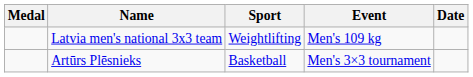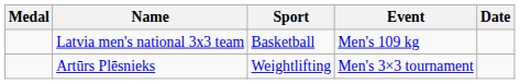 <table class="wikitable sortable" style=font-size:95%>
 <tr>
 <th>Medal</th>
 <th>Name</th>
 <th>Sport</th>
 <th>Event</th>
 <th>Date</th>
 </tr>
 <tr>
 <td></td>
 <td><a href='#'>Latvia men's national 3x3 team</a><br></td>
-<td><a href='#'>Weightlifting</a></td>
+<td><a href='#'>Basketball</a></td>
 <td><a href='#'>Men's 109 kg</a></td>
 <td></td>
 </tr>
 <tr>
 <td></td>
 <td><a href='#'>Artūrs Plēsnieks</a></td>
-<td><a href='#'>Basketball</a></td>
+<td><a href='#'>Weightlifting</a></td>
 <td><a href='#'>Men's 3×3 tournament</a></td>
 <td></td>
 </tr>
 </table>
